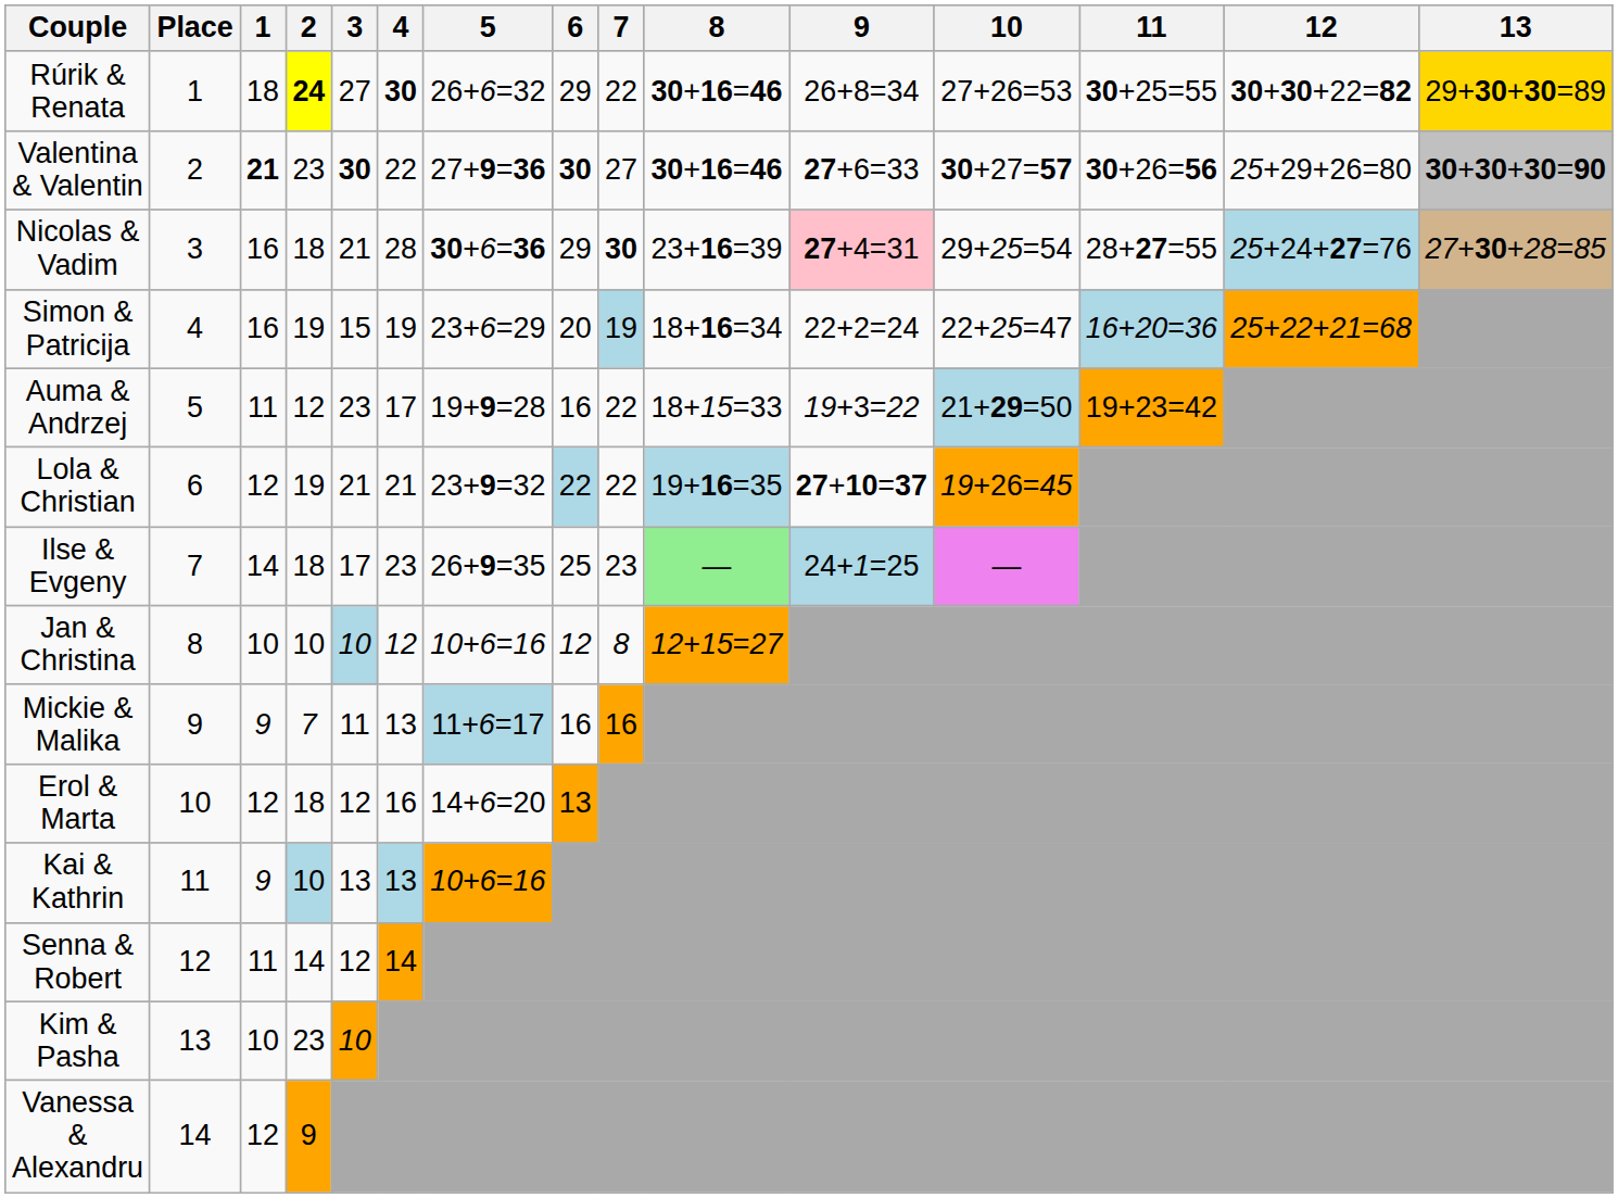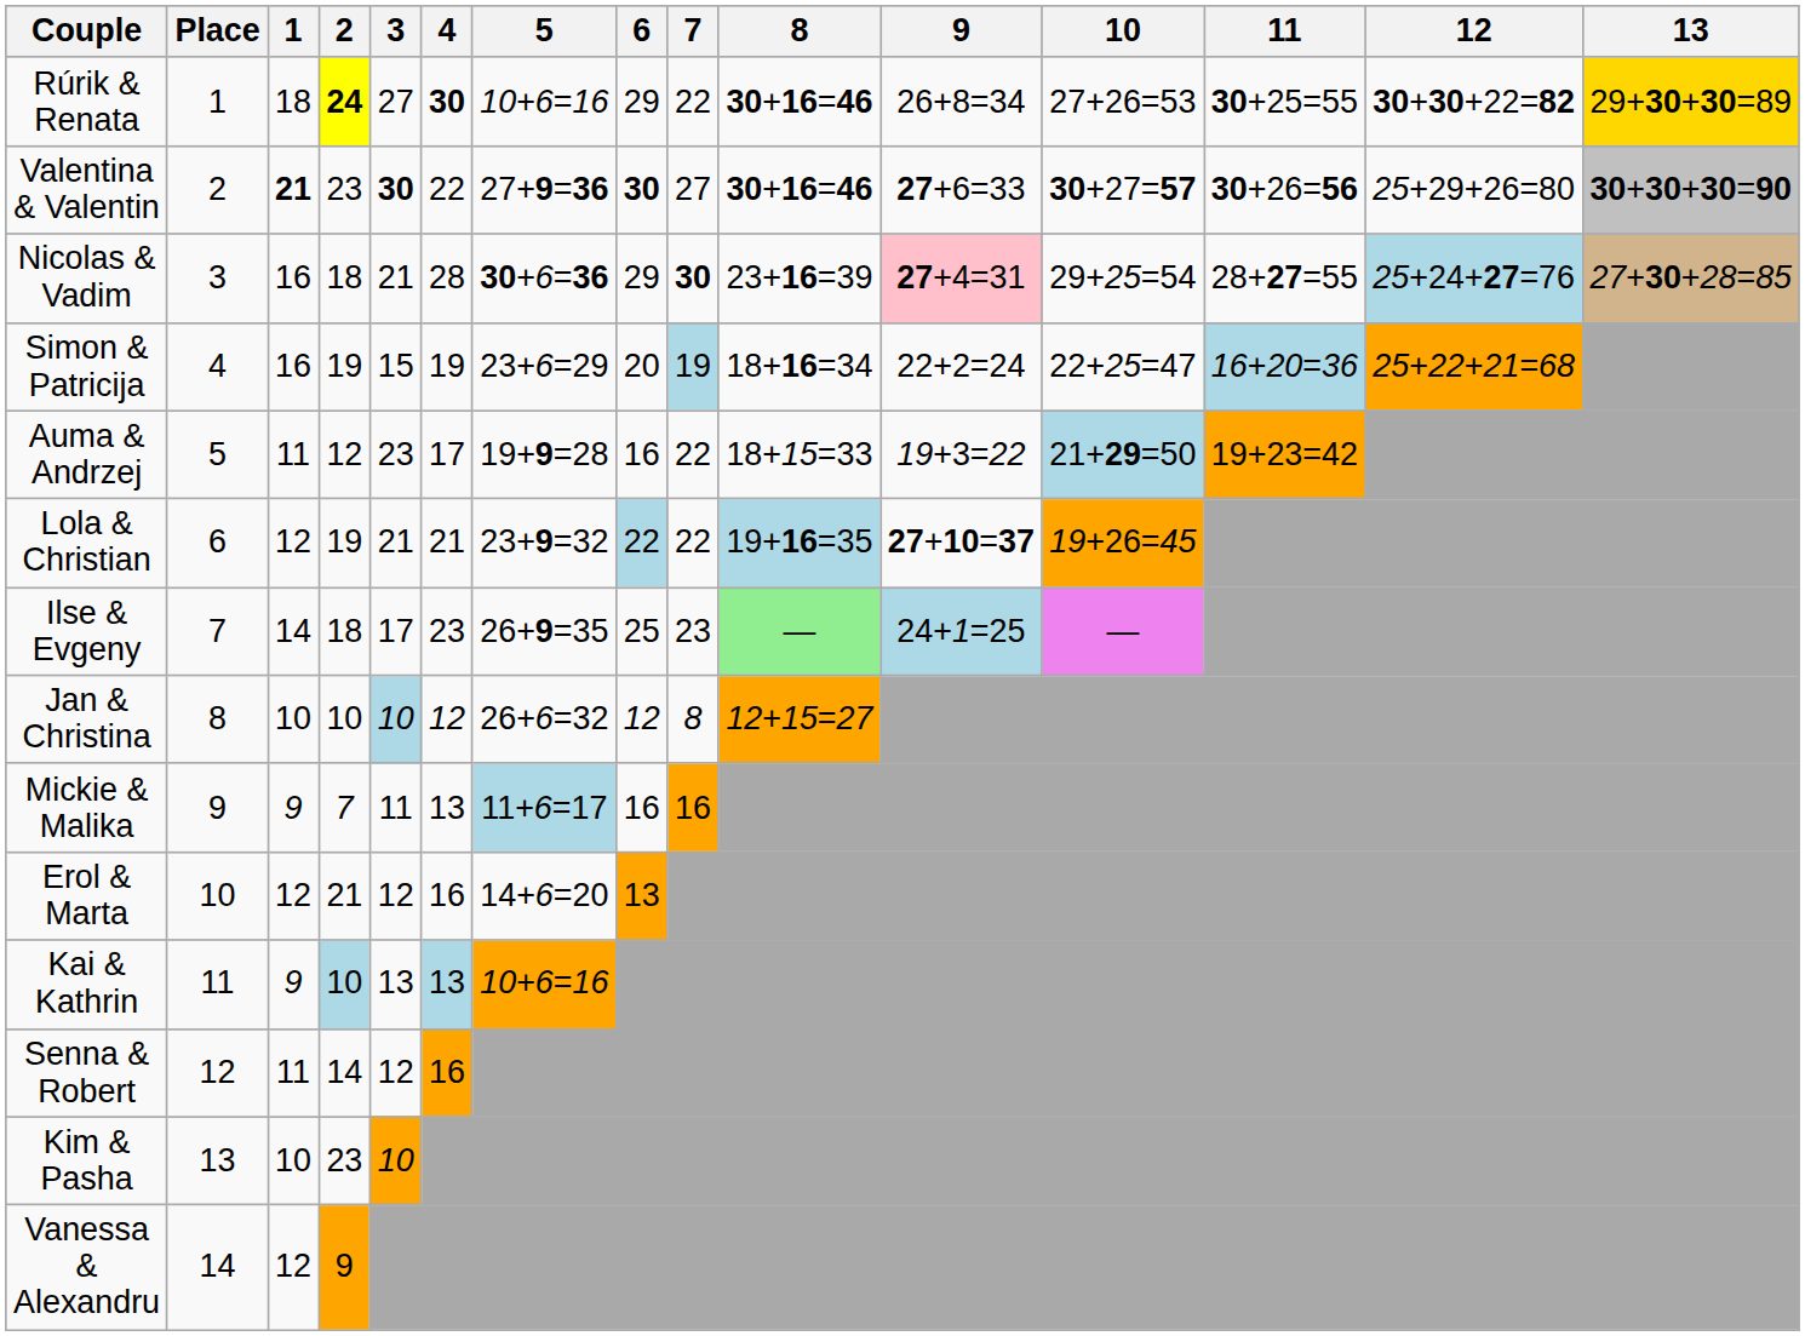 <table class="wikitable sortable" style="margin: auto; text-align: center;">
 <tr>
 <th>Couple</th>
 <th>Place</th>
 <th>1</th>
 <th>2</th>
 <th>3</th>
 <th>4</th>
 <th>5</th>
 <th>6</th>
 <th>7</th>
 <th>8</th>
 <th>9</th>
 <th>10</th>
 <th>11</th>
 <th>12</th>
 <th>13</th>
 </tr>
 <tr>
 <td>Rúrik & Renata</td>
 <td>1</td>
 <td>18</td>
 <td Bgcolor="yellow"><span><strong>24</strong></span></td>
 <td>27</td>
 <td><span><strong>30</strong></span></td>
-<td>26+<span><em>6</em></span>=32</td>
+<td><span><em>10</em></span>+<span><em>6</em></span>=<span><em>16</em></span></td>
 <td>29</td>
 <td>22</td>
 <td><span><strong>30</strong></span>+<span><strong>16</strong></span>=<span><strong>46</strong></span></td>
 <td>26+8=34</td>
 <td>27+26=53</td>
 <td><span><strong>30</strong></span>+25=55</td>
 <td><span><strong>30</strong></span>+<span><strong>30</strong></span>+22=<span><strong>82</strong></span></td>
 <td style="background:gold;">29+<strong>30</strong>+<span><strong>30</strong></span>=89</td>
 </tr>
 <tr>
 <td>Valentina & Valentin</td>
 <td>2</td>
 <td><span><strong>21</strong></span></td>
 <td>23</td>
 <td><span><strong>30</strong></span></td>
 <td>22</td>
 <td>27+<span><strong>9</strong></span>=<span><strong>36</strong></span></td>
 <td><span><strong>30</strong></span></td>
 <td>27</td>
 <td><span><strong>30</strong></span>+<span><strong>16</strong></span>=<span><strong>46</strong></span></td>
 <td><span><strong>27</strong></span>+6=33</td>
 <td><span><strong>30</strong></span>+27=<span><strong>57</strong></span></td>
 <td><span><strong>30</strong></span>+26=<span><strong>56</strong></span></td>
 <td><span><em>25</em></span>+29+26=80</td>
 <td style="background:silver;"><span><strong>30</strong></span>+<strong>30</strong>+<span><strong>30</strong></span>=<span><strong>90</strong></span></td>
 </tr>
 <tr>
 <td>Nicolas & Vadim</td>
 <td>3</td>
 <td>16</td>
 <td>18</td>
 <td>21</td>
 <td>28</td>
 <td><span><strong>30</strong></span>+<span><em>6</em></span>=<span><strong>36</strong></span></td>
 <td>29</td>
 <td><span><strong>30</strong></span></td>
 <td>23+<span><strong>16</strong></span>=39</td>
 <td style="background:pink;"><span><strong>27</strong></span>+4=31</td>
 <td>29+<span><em>25</em></span>=54</td>
 <td>28+<span><strong>27</strong></span>=55</td>
 <td style="background:lightblue;"><span><em>25</em></span>+24+<span><strong>27</strong></span>=76</td>
 <td style="background:tan;"><span><em>27</em></span>+<strong>30</strong>+<span><em>28</em></span>=<span><em>85</em></span></td>
 </tr>
 <tr>
 <td>Simon & Patricija</td>
 <td>4</td>
 <td>16</td>
 <td>19</td>
 <td>15</td>
 <td>19</td>
 <td>23+<span><em>6</em></span>=29</td>
 <td>20</td>
 <td style="background:lightblue;">19</td>
 <td>18+<span><strong>16</strong></span>=34</td>
 <td>22+2=24</td>
 <td>22+<span><em>25</em></span>=47</td>
 <td style="background:lightblue;"><span><em>16</em></span>+<span><em>20</em></span>=<span><em>36</em></span></td>
 <td style="background:orange;"><span><em>25</em></span>+<span><em>22</em></span>+<span><em>21</em></span>=<span><em>68</em></span></td>
 <td style="background:darkgrey;" colspan="17"></td>
 </tr>
 <tr>
 <td>Auma & Andrzej</td>
 <td>5</td>
 <td>11</td>
 <td>12</td>
 <td>23</td>
 <td>17</td>
 <td>19+<span><strong>9</strong></span>=28</td>
 <td>16</td>
 <td>22</td>
 <td>18+<span><em>15</em></span>=33</td>
 <td><span><em>19</em></span>+3=<span><em>22</em></span></td>
 <td style="background:lightblue;">21+<span><strong>29</strong></span>=50</td>
 <td style="background:orange;">19+23=42</td>
 <td style="background:darkgrey;" colspan="20"></td>
 </tr>
 <tr>
 <td>Lola & Christian</td>
 <td>6</td>
 <td>12</td>
 <td>19</td>
 <td>21</td>
 <td>21</td>
 <td>23+<span><strong>9</strong></span>=32</td>
 <td style="background:lightblue;">22</td>
 <td>22</td>
 <td style="background:lightblue;">19+<span><strong>16</strong></span>=35</td>
 <td><span><strong>27</strong></span>+<span><strong>10</strong></span>=<span><strong>37</strong></span></td>
 <td style="background:orange;"><span><em>19</em></span>+26=<span><em>45</em></span></td>
 <td style="background:darkgrey;" colspan="22"></td>
 </tr>
 <tr>
 <td>Ilse & Evgeny</td>
 <td>7</td>
 <td>14</td>
 <td>18</td>
 <td>17</td>
 <td>23</td>
 <td>26+<span><strong>9</strong></span>=35</td>
 <td>25</td>
 <td>23</td>
 <td style="background:lightgreen;">—</td>
 <td style="background:lightblue;">24+<span><em>1</em></span>=25</td>
 <td style="background:violet;">—</td>
 <td style="background:darkgrey;" colspan="24"></td>
 </tr>
 <tr>
 <td>Jan & Christina</td>
 <td>8</td>
 <td>10</td>
 <td>10</td>
 <td style="background:lightblue;"><span><em>10</em></span></td>
 <td><span><em>12</em></span></td>
-<td><span><em>10</em></span>+<span><em>6</em></span>=<span><em>16</em></span></td>
+<td>26+<span><em>6</em></span>=32</td>
 <td><span><em>12</em></span></td>
 <td><span><em>8</em></span></td>
 <td style="background:orange;"><span><em>12</em></span>+<span><em>15</em></span>=<span><em>27</em></span></td>
 <td style="background:darkgrey;" colspan="26"></td>
 </tr>
 <tr>
 <td>Mickie & Malika</td>
 <td>9</td>
 <td><span><em>9</em></span></td>
 <td><span><em>7</em></span></td>
 <td>11</td>
 <td>13</td>
 <td style="background:lightblue;">11+<span><em>6</em></span>=17</td>
 <td>16</td>
 <td style="background:orange;">16</td>
 <td style="background:darkgrey;" colspan="27"></td>
 </tr>
 <tr>
 <td>Erol & Marta</td>
 <td>10</td>
 <td>12</td>
-<td>18</td>
+<td>21</td>
 <td>12</td>
 <td>16</td>
 <td>14+<span><em>6</em></span>=20</td>
 <td style="background:orange;">13</td>
 <td style="background:darkgrey;" colspan="28"></td>
 </tr>
 <tr>
 <td>Kai & Kathrin</td>
 <td>11</td>
 <td><span><em>9</em></span></td>
 <td style="background:lightblue;">10</td>
 <td>13</td>
 <td style="background:lightblue;">13</td>
 <td style="background:orange;"><span><em>10</em></span>+<span><em>6</em></span>=<span><em>16</em></span></td>
 <td style="background:darkgrey;" colspan="28"></td>
 </tr>
 <tr>
 <td>Senna & Robert</td>
 <td>12</td>
 <td>11</td>
 <td>14</td>
 <td>12</td>
-<td style="background:orange;">14</td>
+<td style="background:orange;">16</td>
 <td style="background:darkgrey;" colspan="28"></td>
 </tr>
 <tr>
 <td>Kim & Pasha</td>
 <td>13</td>
 <td>10</td>
 <td>23</td>
 <td style="background:orange;"><span><em>10</em></span></td>
 <td style="background:darkgrey;" colspan="29"></td>
 </tr>
 <tr>
 <td>Vanessa & Alexandru</td>
 <td>14</td>
 <td>12</td>
 <td style="background:orange;">9</td>
 <td style="background:darkgrey;" colspan="30"></td>
 </tr>
 <tr>
 </tr>
 </table>
